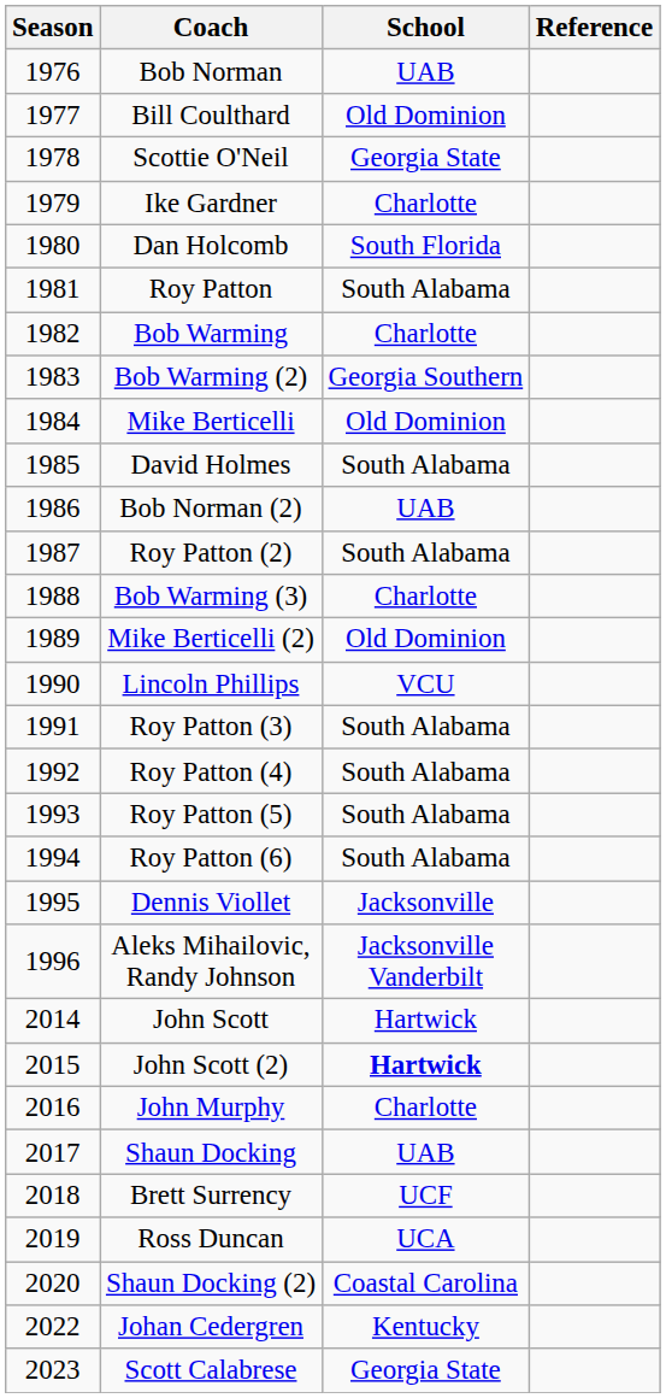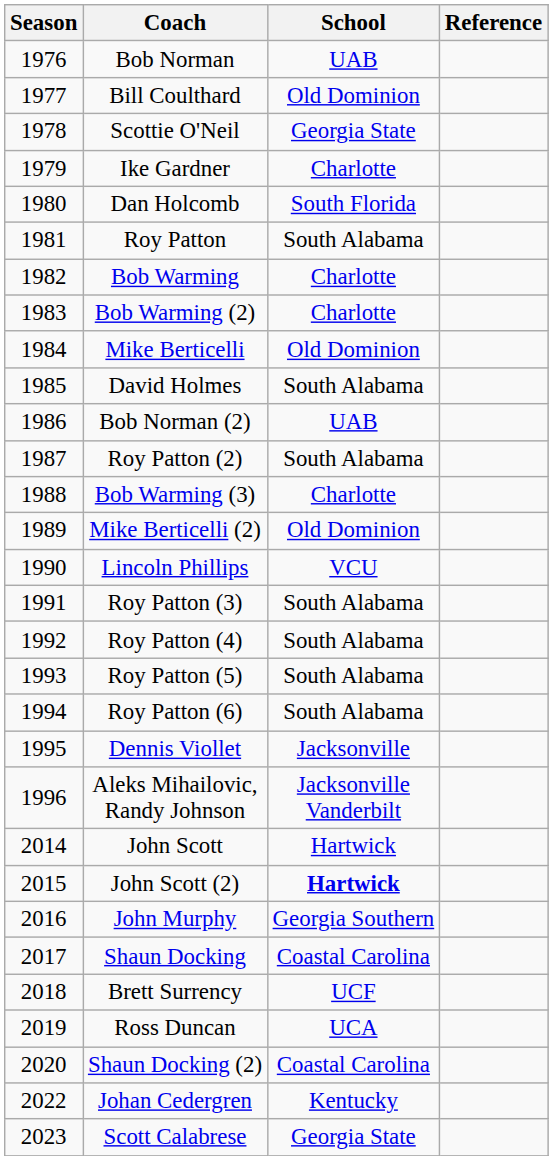 <table class="wikitable sortable">
 <tr>
 <th>Season</th>
 <th>Coach</th>
 <th>School</th>
 <th class="unsortable">Reference</th>
 </tr>
 <tr>
 <td align="center">1976</td>
 <td align="center">Bob Norman</td>
 <td align="center"><a href='#'>UAB</a></td>
 <td align="center"></td>
 </tr>
 <tr>
 <td align="center">1977</td>
 <td align="center">Bill Coulthard</td>
 <td align="center"><a href='#'>Old Dominion</a></td>
 <td align="center"></td>
 </tr>
 <tr>
 <td align="center">1978</td>
 <td align="center">Scottie O'Neil</td>
 <td align="center"><a href='#'>Georgia State</a></td>
 <td align="center"></td>
 </tr>
 <tr>
 <td align="center">1979</td>
 <td align="center">Ike Gardner</td>
 <td align="center"><a href='#'>Charlotte</a></td>
 <td align="center"></td>
 </tr>
 <tr>
 <td align="center">1980</td>
 <td align="center">Dan Holcomb</td>
 <td align="center"><a href='#'>South Florida</a></td>
 <td align="center"></td>
 </tr>
 <tr>
 <td align="center">1981</td>
 <td align="center">Roy Patton</td>
 <td align="center">South Alabama</td>
 <td align="center"></td>
 </tr>
 <tr>
 <td align="center">1982</td>
 <td align="center"><a href='#'>Bob Warming</a></td>
 <td align="center"><a href='#'>Charlotte</a></td>
 <td align="center"></td>
 </tr>
 <tr>
 <td align="center">1983</td>
 <td align="center"><a href='#'>Bob Warming</a> (2)</td>
-<td align="center"><a href='#'>Georgia Southern</a></td>
+<td align="center"><a href='#'>Charlotte</a></td>
 <td align="center"></td>
 </tr>
 <tr>
 <td align="center">1984</td>
 <td align="center"><a href='#'>Mike Berticelli</a></td>
 <td align="center"><a href='#'>Old Dominion</a></td>
 <td align="center"></td>
 </tr>
 <tr>
 <td align="center">1985</td>
 <td align="center">David Holmes</td>
 <td align="center">South Alabama</td>
 <td align="center"></td>
 </tr>
 <tr>
 <td align="center">1986</td>
 <td align="center">Bob Norman (2)</td>
 <td align="center"><a href='#'>UAB</a></td>
 <td align="center"></td>
 </tr>
 <tr>
 <td align="center">1987</td>
 <td align="center">Roy Patton (2)</td>
 <td align="center">South Alabama</td>
 <td align="center"></td>
 </tr>
 <tr>
 <td align="center">1988</td>
 <td align="center"><a href='#'>Bob Warming</a> (3)</td>
 <td align="center"><a href='#'>Charlotte</a></td>
 <td align="center"></td>
 </tr>
 <tr>
 <td align="center">1989</td>
 <td align="center"><a href='#'>Mike Berticelli</a> (2)</td>
 <td align="center"><a href='#'>Old Dominion</a></td>
 <td align="center"></td>
 </tr>
 <tr>
 <td align="center">1990</td>
 <td align="center"><a href='#'>Lincoln Phillips</a></td>
 <td align="center"><a href='#'>VCU</a></td>
 <td align="center"></td>
 </tr>
 <tr>
 <td align="center">1991</td>
 <td align="center">Roy Patton (3)</td>
 <td align="center">South Alabama</td>
 <td align="center"></td>
 </tr>
 <tr>
 <td align="center">1992</td>
 <td align="center">Roy Patton (4)</td>
 <td align="center">South Alabama</td>
 <td align="center"></td>
 </tr>
 <tr>
 <td align="center">1993</td>
 <td align="center">Roy Patton (5)</td>
 <td align="center">South Alabama</td>
 <td align="center"></td>
 </tr>
 <tr>
 <td align="center">1994</td>
 <td align="center">Roy Patton (6)</td>
 <td align="center">South Alabama</td>
 <td align="center"></td>
 </tr>
 <tr>
 <td align="center">1995</td>
 <td align="center"><a href='#'>Dennis Viollet</a></td>
 <td align="center"><a href='#'>Jacksonville</a></td>
 <td align="center"></td>
 </tr>
 <tr>
 <td align="center">1996</td>
 <td align="center">Aleks Mihailovic,<br>Randy Johnson</td>
 <td align="center"><a href='#'>Jacksonville</a><br><a href='#'>Vanderbilt</a></td>
 <td align="center"></td>
 </tr>
 <tr>
 <td align="center">2014</td>
 <td align="center">John Scott</td>
 <td align="center"><a href='#'>Hartwick</a></td>
 <td align="center"></td>
 </tr>
 <tr>
 <td align="center">2015</td>
 <td align="center">John Scott (2)</td>
 <td align="center"><strong><a href='#'>Hartwick</a></strong></td>
 <td align="center"></td>
 </tr>
 <tr>
 <td align="center">2016</td>
 <td align="center"><a href='#'>John Murphy</a></td>
-<td align="center"><a href='#'>Charlotte</a></td>
+<td align="center"><a href='#'>Georgia Southern</a></td>
 <td align="center"></td>
 </tr>
 <tr>
 <td align="center">2017</td>
 <td align="center"><a href='#'>Shaun Docking</a></td>
-<td align="center"><a href='#'>UAB</a></td>
+<td align="center"><a href='#'>Coastal Carolina</a></td>
 <td align="center"></td>
 </tr>
 <tr>
 <td align="center">2018</td>
 <td align="center">Brett Surrency</td>
 <td align="center"><a href='#'>UCF</a></td>
 <td align="center"></td>
 </tr>
 <tr>
 <td align="center">2019</td>
 <td align="center">Ross Duncan</td>
 <td align="center"><a href='#'>UCA</a></td>
 <td align="center"></td>
 </tr>
 <tr>
 <td align="center">2020</td>
 <td align="center"><a href='#'>Shaun Docking</a> (2)</td>
 <td align="center"><a href='#'>Coastal Carolina</a></td>
 <td align="center"></td>
 </tr>
 <tr>
 <td align="center">2022</td>
 <td align="center"><a href='#'>Johan Cedergren</a></td>
 <td align="center"><a href='#'>Kentucky</a></td>
 <td align="center"></td>
 </tr>
 <tr>
 <td align="center">2023</td>
 <td align="center"><a href='#'>Scott Calabrese</a></td>
 <td align="center"><a href='#'>Georgia State</a></td>
 <td align="center"></td>
 </tr>
 </table>
